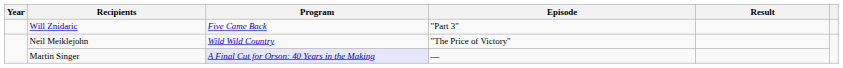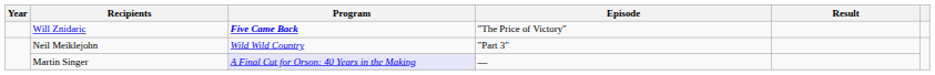 <table class="wikitable plainrowheaders" style="font-size: 90%" width=85%>
 <tr>
 <th scope="col" style="width:2%;">Year</th>
 <th scope="col" style="width:20%;">Recipients</th>
 <th scope="col" style="width:25%;">Program</th>
 <th scope="col" style="width:30%;">Episode</th>
 <th scope="col" style="width:15%;">Result</th>
 <th scope="col" class="unsortable" style="width:1%;"></th>
 </tr>
 <tr>
 <td></td>
 <td><a href='#'>Will Znidaric</a></td>
-<td><em><a href='#'>Five Came Back</a></em></td>
-<td>"Part 3"</td>
+<td><strong><em><a href='#'>Five Came Back</a></em></strong></td>
+<td>"The Price of Victory"</td>
 <td></td>
 <td></td>
 </tr>
 <tr>
 <td rowspan="2"></td>
 <td>Neil Meiklejohn</td>
 <td><em><a href='#'>Wild Wild Country</a></em></td>
-<td>"The Price of Victory"</td>
+<td>"Part 3"</td>
 <td></td>
 <td rowspan="2"></td>
 </tr>
 <tr>
 <td>Martin Singer</td>
 <td style="background: lavender;"><em><a href='#'>A Final Cut for Orson: 40 Years in the Making</a></em></td>
 <td>—</td>
 <td></td>
 </tr>
 </table>
